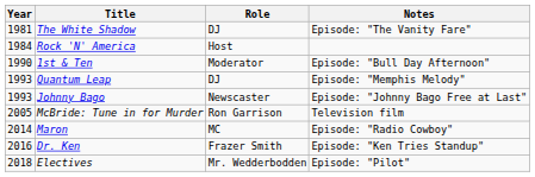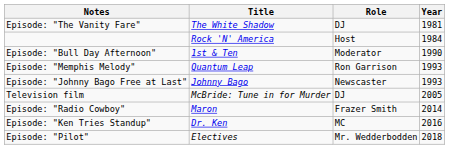 <table class="wikitable sortable">
 <tr>
-<th>Year</th>
+<th>Notes</th>
 <th>Title</th>
 <th>Role</th>
-<th>Notes</th>
+<th>Year</th>
 </tr>
 <tr>
-<td>1981</td>
+<td>Episode: "The Vanity Fare"</td>
 <td><a href='#'><em>The White Shadow</em></a></td>
 <td>DJ</td>
-<td>Episode: "The Vanity Fare"</td>
+<td>1981</td>
 </tr>
 <tr>
-<td>1984</td>
+<td></td>
 <td><em><a href='#'>Rock 'N' America</a></em></td>
 <td>Host</td>
-<td></td>
+<td>1984</td>
 </tr>
 <tr>
-<td>1990</td>
+<td>Episode: "Bull Day Afternoon"</td>
 <td><a href='#'><em>1st & Ten</em></a></td>
 <td>Moderator</td>
-<td>Episode: "Bull Day Afternoon"</td>
+<td>1990</td>
 </tr>
 <tr>
+<td>Episode: "Memphis Melody"</td>
+<td><em><a href='#'>Quantum Leap</a></em></td>
+<td>Ron Garrison</td>
 <td>1993</td>
-<td><em><a href='#'>Quantum Leap</a></em></td>
-<td>DJ</td>
-<td>Episode: "Memphis Melody"</td>
 </tr>
 <tr>
-<td>1993</td>
+<td>Episode: "Johnny Bago Free at Last"</td>
 <td><em><a href='#'>Johnny Bago</a></em></td>
 <td>Newscaster</td>
-<td>Episode: "Johnny Bago Free at Last"</td>
+<td>1993</td>
 </tr>
 <tr>
+<td>Television film</td>
+<td><em>McBride: Tune in for Murder</em></td>
+<td>DJ</td>
 <td>2005</td>
-<td><em>McBride: Tune in for Murder</em></td>
-<td>Ron Garrison</td>
-<td>Television film</td>
 </tr>
 <tr>
+<td>Episode: "Radio Cowboy"</td>
+<td><a href='#'><em>Maron</em></a></td>
+<td>Frazer Smith</td>
 <td>2014</td>
-<td><a href='#'><em>Maron</em></a></td>
-<td>MC</td>
-<td>Episode: "Radio Cowboy"</td>
 </tr>
 <tr>
+<td>Episode: "Ken Tries Standup"</td>
+<td><em><a href='#'>Dr. Ken</a></em></td>
+<td>MC</td>
 <td>2016</td>
-<td><em><a href='#'>Dr. Ken</a></em></td>
-<td>Frazer Smith</td>
-<td>Episode: "Ken Tries Standup"</td>
 </tr>
 <tr>
-<td>2018</td>
+<td>Episode: "Pilot"</td>
 <td><em>Electives</em></td>
 <td>Mr. Wedderbodden</td>
-<td>Episode: "Pilot"</td>
+<td>2018</td>
 </tr>
 </table>
